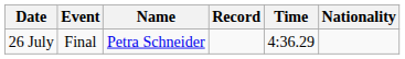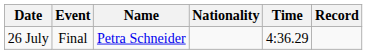 <table class=wikitable style=text-align:center>
 <tr>
 <th>Date</th>
 <th>Event</th>
 <th>Name</th>
+<th>Nationality</th>
+<th>Time</th>
 <th>Record</th>
-<th>Time</th>
-<th>Nationality</th>
 </tr>
 <tr>
 <td>26 July</td>
 <td>Final</td>
 <td align=left><a href='#'>Petra Schneider</a></td>
+<td align=left></td>
+<td>4:36.29</td>
 <td></td>
-<td>4:36.29</td>
-<td align=left></td>
 </tr>
 </table>
